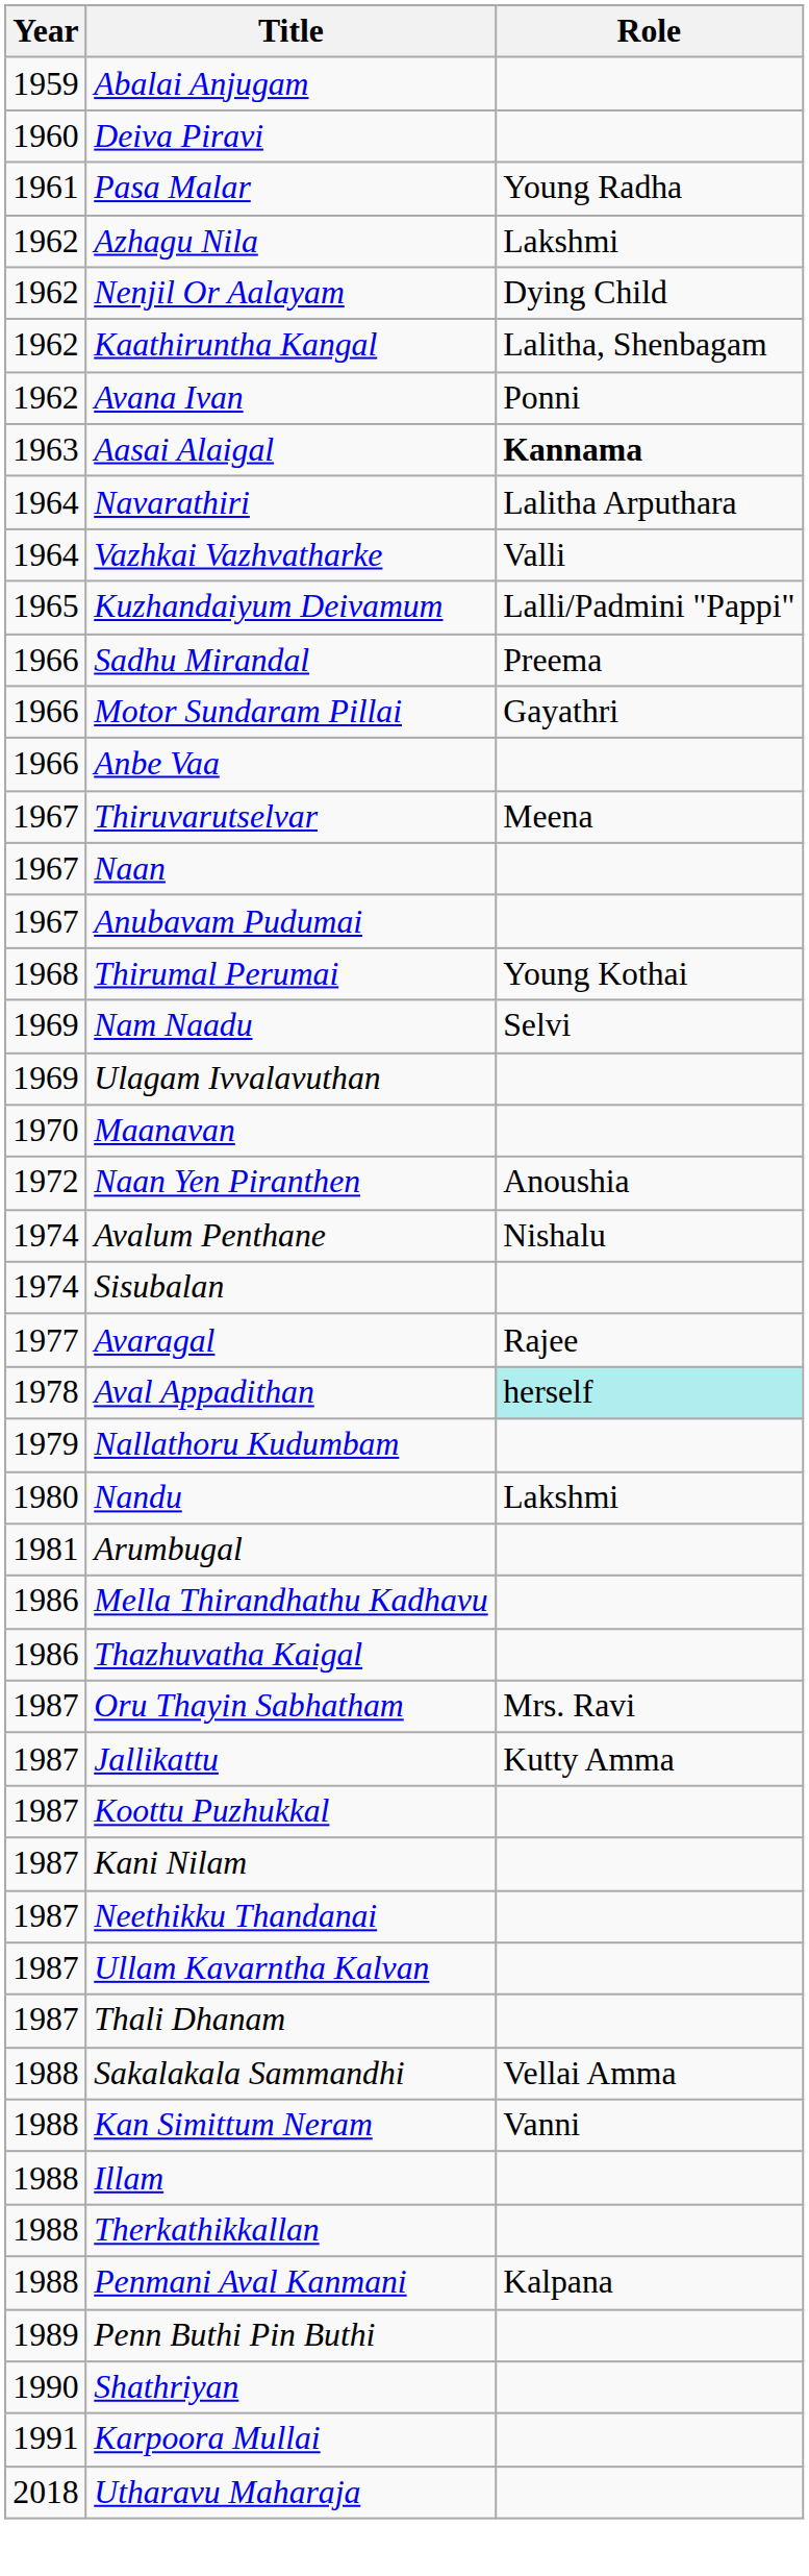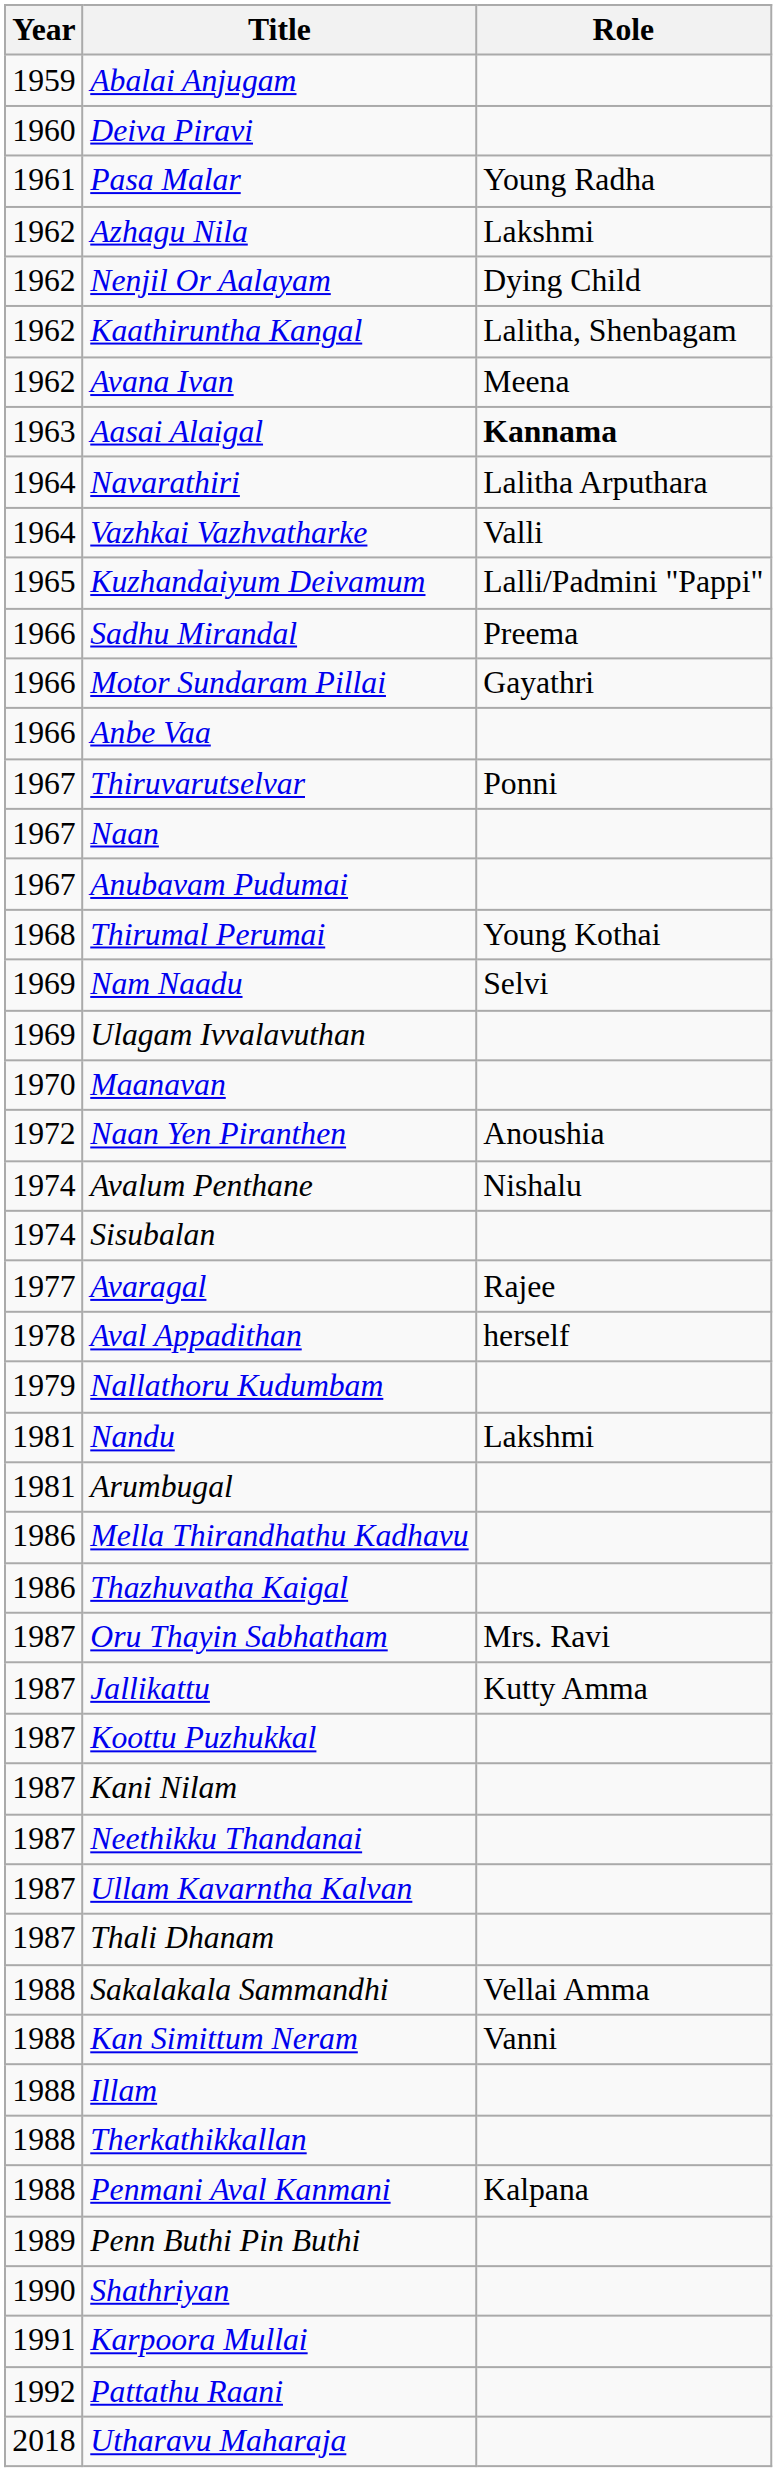 <table class="wikitable sortable">
 <tr>
 <th>Year</th>
 <th>Title</th>
 <th>Role</th>
 </tr>
 <tr>
 <td>1959</td>
 <td><em><a href='#'>Abalai Anjugam</a></em></td>
 <td></td>
 </tr>
 <tr>
 <td>1960</td>
 <td><a href='#'><em>Deiva Piravi</em></a></td>
 <td></td>
 </tr>
 <tr>
 <td>1961</td>
 <td><a href='#'><em>Pasa Malar</em></a></td>
 <td>Young Radha</td>
 </tr>
 <tr>
 <td>1962</td>
 <td><em><a href='#'>Azhagu Nila</a></em></td>
 <td>Lakshmi</td>
 </tr>
 <tr>
 <td>1962</td>
 <td><em><a href='#'>Nenjil Or Aalayam</a></em></td>
 <td>Dying Child</td>
 </tr>
 <tr>
 <td>1962</td>
 <td><a href='#'><em>Kaathiruntha Kangal</em></a></td>
 <td>Lalitha, Shenbagam</td>
 </tr>
 <tr>
 <td>1962</td>
 <td><em><a href='#'>Avana Ivan</a></em></td>
-<td>Ponni</td>
+<td>Meena</td>
 </tr>
 <tr>
 <td>1963</td>
 <td><em><a href='#'>Aasai Alaigal</a></em></td>
 <td><strong>Kannama</strong></td>
 </tr>
 <tr>
 <td>1964</td>
 <td><a href='#'><em>Navarathiri</em></a></td>
 <td>Lalitha Arputhara</td>
 </tr>
 <tr>
 <td>1964</td>
 <td><em><a href='#'>Vazhkai Vazhvatharke</a></em></td>
 <td>Valli</td>
 </tr>
 <tr>
 <td>1965</td>
 <td><em><a href='#'>Kuzhandaiyum Deivamum</a></em></td>
 <td>Lalli/Padmini "Pappi"</td>
 </tr>
 <tr>
 <td>1966</td>
 <td><em><a href='#'>Sadhu Mirandal</a></em></td>
 <td>Preema</td>
 </tr>
 <tr>
 <td>1966</td>
 <td><em><a href='#'>Motor Sundaram Pillai</a></em></td>
 <td>Gayathri</td>
 </tr>
 <tr>
 <td>1966</td>
 <td><em><a href='#'>Anbe Vaa</a></em></td>
 <td></td>
 </tr>
 <tr>
 <td>1967</td>
 <td><a href='#'><em>Thiruvarutselvar</em></a></td>
-<td>Meena</td>
+<td>Ponni</td>
 </tr>
 <tr>
 <td>1967</td>
 <td><a href='#'><em>Naan</em></a></td>
 <td></td>
 </tr>
 <tr>
 <td>1967</td>
 <td><a href='#'><em>Anubavam Pudumai</em></a></td>
 <td></td>
 </tr>
 <tr>
 <td>1968</td>
 <td><em><a href='#'>Thirumal Perumai</a></em></td>
 <td>Young Kothai</td>
 </tr>
 <tr>
 <td>1969</td>
 <td><a href='#'><em>Nam Naadu</em></a></td>
 <td>Selvi</td>
 </tr>
 <tr>
 <td>1969</td>
 <td><em>Ulagam Ivvalavuthan</em></td>
 <td></td>
 </tr>
 <tr>
 <td>1970</td>
 <td><em><a href='#'>Maanavan</a></em></td>
 <td></td>
 </tr>
 <tr>
 <td>1972</td>
 <td><a href='#'><em>Naan Yen Piranthen</em></a></td>
 <td>Anoushia</td>
 </tr>
 <tr>
 <td>1974</td>
 <td><em>Avalum Penthane</em></td>
 <td>Nishalu</td>
 </tr>
 <tr>
 <td>1974</td>
 <td><em>Sisubalan</em></td>
 <td></td>
 </tr>
 <tr>
 <td>1977</td>
 <td><a href='#'><em>Avaragal</em></a></td>
 <td>Rajee</td>
 </tr>
 <tr>
 <td>1978</td>
 <td><em><a href='#'>Aval Appadithan</a></em></td>
-<td style="background: paleturquoise;">herself</td>
+<td>herself</td>
 </tr>
 <tr>
 <td>1979</td>
 <td><em><a href='#'>Nallathoru Kudumbam</a></em></td>
 <td></td>
 </tr>
 <tr>
-<td>1980</td>
+<td>1981</td>
 <td><a href='#'><em>Nandu</em></a></td>
 <td>Lakshmi</td>
 </tr>
 <tr>
 <td>1981</td>
 <td><em>Arumbugal</em></td>
 <td></td>
 </tr>
 <tr>
 <td>1986</td>
 <td><em><a href='#'>Mella Thirandhathu Kadhavu</a></em></td>
 <td></td>
 </tr>
 <tr>
 <td>1986</td>
 <td><em><a href='#'>Thazhuvatha Kaigal</a></em></td>
 <td></td>
 </tr>
 <tr>
 <td>1987</td>
 <td><em><a href='#'>Oru Thayin Sabhatham</a></em></td>
 <td>Mrs. Ravi</td>
 </tr>
 <tr>
 <td>1987</td>
 <td><a href='#'><em>Jallikattu</em></a></td>
 <td>Kutty Amma</td>
 </tr>
 <tr>
 <td>1987</td>
 <td><em><a href='#'>Koottu Puzhukkal</a></em></td>
 <td></td>
 </tr>
 <tr>
 <td>1987</td>
 <td><em>Kani Nilam</em></td>
 <td></td>
 </tr>
 <tr>
 <td>1987</td>
 <td><em><a href='#'>Neethikku Thandanai</a></em></td>
 <td></td>
 </tr>
 <tr>
 <td>1987</td>
 <td><em><a href='#'>Ullam Kavarntha Kalvan</a></em></td>
 <td></td>
 </tr>
 <tr>
 <td>1987</td>
 <td><em>Thali Dhanam</em></td>
 <td></td>
 </tr>
 <tr>
 <td>1988</td>
 <td><em>Sakalakala Sammandhi</em></td>
 <td>Vellai Amma</td>
 </tr>
 <tr>
 <td>1988</td>
 <td><em><a href='#'>Kan Simittum Neram</a></em></td>
 <td>Vanni</td>
 </tr>
 <tr>
 <td>1988</td>
 <td><a href='#'><em>Illam</em></a></td>
 <td></td>
 </tr>
 <tr>
 <td>1988</td>
 <td><a href='#'><em>Therkathikkallan</em></a></td>
 <td></td>
 </tr>
 <tr>
 <td>1988</td>
 <td><em><a href='#'>Penmani Aval Kanmani</a></em></td>
 <td>Kalpana</td>
 </tr>
 <tr>
 <td>1989</td>
 <td><em>Penn Buthi Pin Buthi</em></td>
 <td></td>
 </tr>
 <tr>
 <td>1990</td>
 <td><a href='#'><em>Shathriyan</em></a></td>
 <td></td>
 </tr>
 <tr>
 <td>1991</td>
 <td><em><a href='#'>Karpoora Mullai</a></em></td>
 <td></td>
 </tr>
 <tr>
+<td>1992</td>
+<td><em><a href='#'>Pattathu Raani</a></em></td>
+<td></td>
+</tr>
+<tr>
 <td>2018</td>
 <td><em><a href='#'>Utharavu Maharaja</a></em></td>
 <td></td>
 </tr>
 </table>
